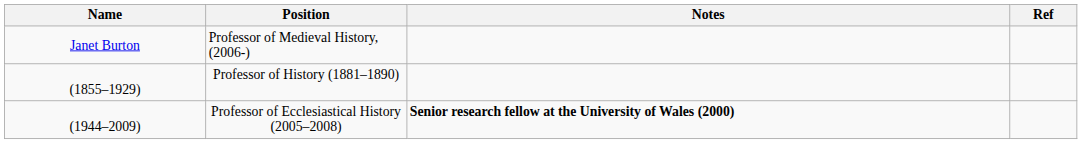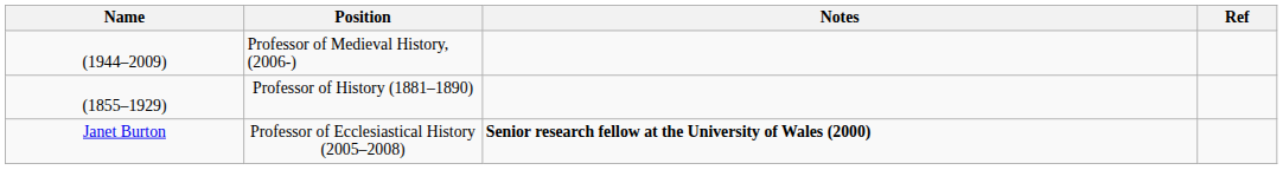 <table class="wikitable sortable">
 <tr>
 <th scope="column" width="15%">Name</th>
 <th scope="column" width="15%" class="unsortable">Position</th>
 <th scope="column" width="45%" class="unsortable">Notes</th>
 <th scope="column" width="5%" class="unsortable">Ref</th>
 </tr>
 <tr>
-<td align="center"><a href='#'>Janet Burton</a></td>
+<td align="center"> <br> (1944–2009)</td>
 <td>Professor of Medieval History, (2006-)</td>
 <td></td>
 <td></td>
 </tr>
 <tr valign="top">
 <td align="center"> <br> (1855–1929)</td>
 <td align="center">Professor of History (1881–1890)</td>
 <td></td>
 <td align="center"></td>
 </tr>
 <tr valign="top">
-<td align="center"> <br> (1944–2009)</td>
+<td align="center"><a href='#'>Janet Burton</a></td>
 <td align="center">Professor of Ecclesiastical History (2005–2008)</td>
 <td><strong>Senior research fellow at the University of Wales (2000)</strong></td>
 <td align="center"></td>
 </tr>
 </table>
